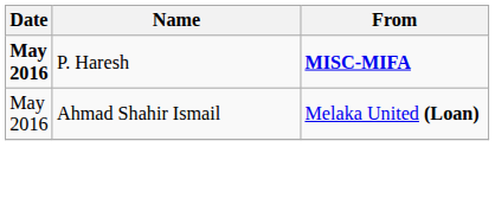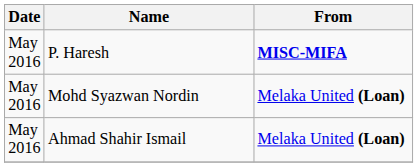 <table class="wikitable sortable">
 <tr>
 <th width= 25>Date</th>
 <th width= 200>Name</th>
 <th width= 150>From</th>
 </tr>
 <tr>
-<td><strong>May 2016</strong></td>
+<td>May 2016</td>
 <td> P. Haresh</td>
 <td><strong> <a href='#'>MISC-MIFA</a></strong></td>
+</tr>
+<tr>
+<td>May 2016</td>
+<td> Mohd Syazwan Nordin</td>
+<td> <a href='#'>Melaka United</a> <strong>(Loan)</strong></td>
 </tr>
 <tr>
 <td>May 2016</td>
 <td> Ahmad Shahir Ismail</td>
 <td> <a href='#'>Melaka United</a> <strong>(Loan)</strong></td>
 </tr>
 <tr>
 </tr>
 </table>
